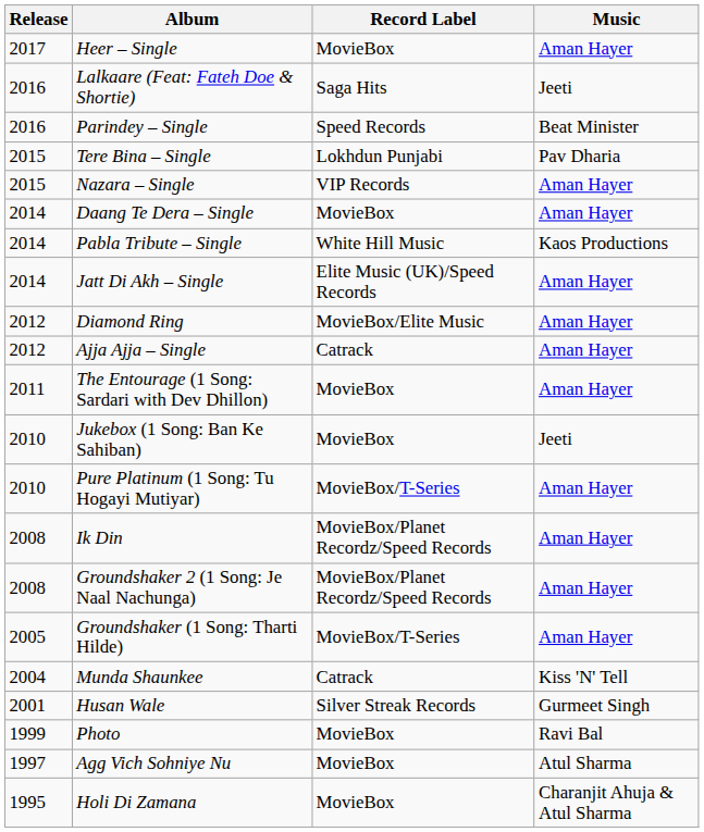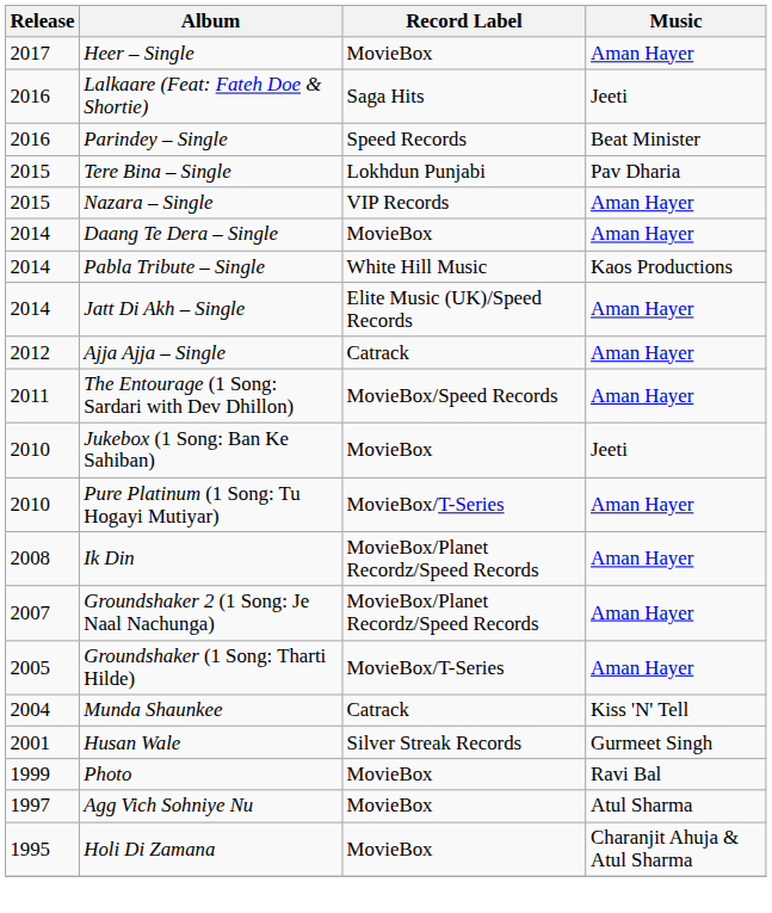 <table class="wikitable">
 <tr>
 <th>Release</th>
 <th>Album</th>
 <th>Record Label</th>
 <th>Music</th>
 </tr>
 <tr>
 <td>2017</td>
 <td><em>Heer – Single</em></td>
 <td>MovieBox</td>
 <td><a href='#'>Aman Hayer</a></td>
 </tr>
 <tr>
 <td>2016</td>
 <td><em>Lalkaare (Feat: <a href='#'>Fateh Doe</a> & Shortie)</em></td>
 <td>Saga Hits</td>
 <td>Jeeti</td>
 </tr>
 <tr>
 <td>2016</td>
 <td><em>Parindey – Single</em></td>
 <td>Speed Records</td>
 <td>Beat Minister</td>
 </tr>
 <tr>
 <td>2015</td>
 <td><em>Tere Bina – Single</em></td>
 <td>Lokhdun Punjabi</td>
 <td>Pav Dharia</td>
 </tr>
 <tr>
 <td>2015</td>
 <td><em>Nazara – Single</em></td>
 <td>VIP Records</td>
 <td><a href='#'>Aman Hayer</a></td>
 </tr>
 <tr>
 <td>2014</td>
 <td><em>Daang Te Dera – Single</em></td>
 <td>MovieBox</td>
 <td><a href='#'>Aman Hayer</a></td>
 </tr>
 <tr>
 <td>2014</td>
 <td><em>Pabla Tribute – Single</em></td>
 <td>White Hill Music</td>
 <td>Kaos Productions</td>
 </tr>
 <tr>
 <td>2014</td>
 <td><em>Jatt Di Akh – Single</em></td>
 <td>Elite Music (UK)/Speed Records</td>
 <td><a href='#'>Aman Hayer</a></td>
 </tr>
 <tr>
 <td>2012</td>
-<td><em>Diamond Ring</em></td>
-<td>MovieBox/Elite Music</td>
-<td><a href='#'>Aman Hayer</a></td>
-</tr>
-<tr>
-<td>2012</td>
 <td><em>Ajja Ajja – Single</em></td>
 <td>Catrack</td>
 <td><a href='#'>Aman Hayer</a></td>
 </tr>
 <tr>
 <td>2011</td>
 <td><em>The Entourage</em> (1 Song: Sardari with Dev Dhillon)</td>
-<td>MovieBox</td>
+<td>MovieBox/Speed Records</td>
 <td><a href='#'>Aman Hayer</a></td>
 </tr>
 <tr>
 <td>2010</td>
 <td><em>Jukebox</em> (1 Song: Ban Ke Sahiban)</td>
 <td>MovieBox</td>
 <td>Jeeti</td>
 </tr>
 <tr>
 <td>2010</td>
 <td><em>Pure Platinum</em> (1 Song: Tu Hogayi Mutiyar)</td>
 <td>MovieBox/<a href='#'>T-Series</a></td>
 <td><a href='#'>Aman Hayer</a></td>
 </tr>
 <tr>
 <td>2008</td>
 <td><em>Ik Din</em></td>
 <td>MovieBox/Planet Recordz/Speed Records</td>
 <td><a href='#'>Aman Hayer</a></td>
 </tr>
 <tr>
-<td>2008</td>
+<td>2007</td>
 <td><em>Groundshaker 2</em> (1 Song: Je Naal Nachunga)</td>
 <td>MovieBox/Planet Recordz/Speed Records</td>
 <td><a href='#'>Aman Hayer</a></td>
 </tr>
 <tr>
 <td>2005</td>
 <td><em>Groundshaker</em> (1 Song:  Tharti Hilde)</td>
 <td>MovieBox/T-Series</td>
 <td><a href='#'>Aman Hayer</a></td>
 </tr>
 <tr>
 <td>2004</td>
 <td><em>Munda Shaunkee</em></td>
 <td>Catrack</td>
 <td>Kiss 'N' Tell</td>
 </tr>
 <tr>
 <td>2001</td>
 <td><em>Husan Wale</em></td>
 <td>Silver Streak Records</td>
 <td>Gurmeet Singh</td>
 </tr>
 <tr>
 <td>1999</td>
 <td><em>Photo</em></td>
 <td>MovieBox</td>
 <td>Ravi Bal</td>
 </tr>
 <tr>
 <td>1997</td>
 <td><em>Agg Vich Sohniye Nu</em></td>
 <td>MovieBox</td>
 <td>Atul Sharma</td>
 </tr>
 <tr>
 <td>1995</td>
 <td><em>Holi Di Zamana</em></td>
 <td>MovieBox</td>
 <td>Charanjit Ahuja & Atul Sharma</td>
 </tr>
 <tr>
 </tr>
 </table>
